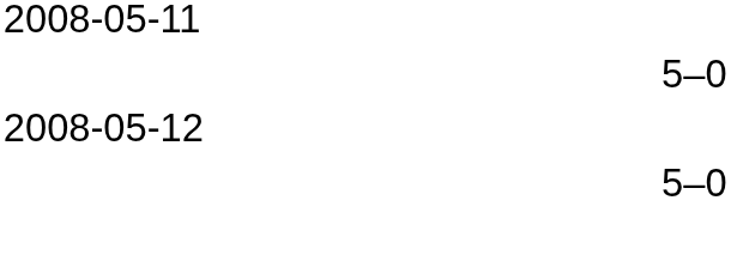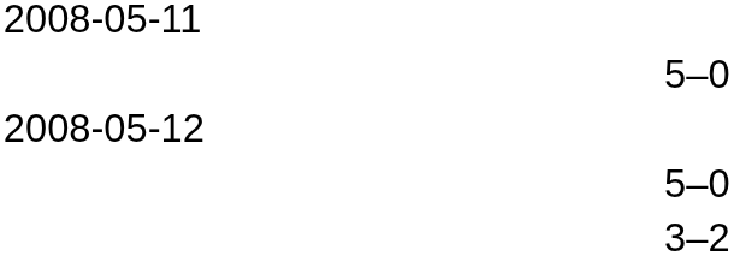 <table style="font-size:90%">
 <tr>
 <th width=200></th>
 <th width=100></th>
 <th width=200></th>
 </tr>
 <tr>
 <td colspan=3>2008-05-11</td>
 </tr>
 <tr>
 <td align=right></td>
 <td align=center>5–0</td>
 <td></td>
 </tr>
 <tr>
 <td colspan=3>2008-05-12</td>
 </tr>
 <tr>
 <td align=right></td>
 <td align=center>5–0</td>
 <td></td>
 </tr>
+<tr>
+<td align=right></td>
+<td align=center>3–2</td>
+<td></td>
+</tr>
 </table>
